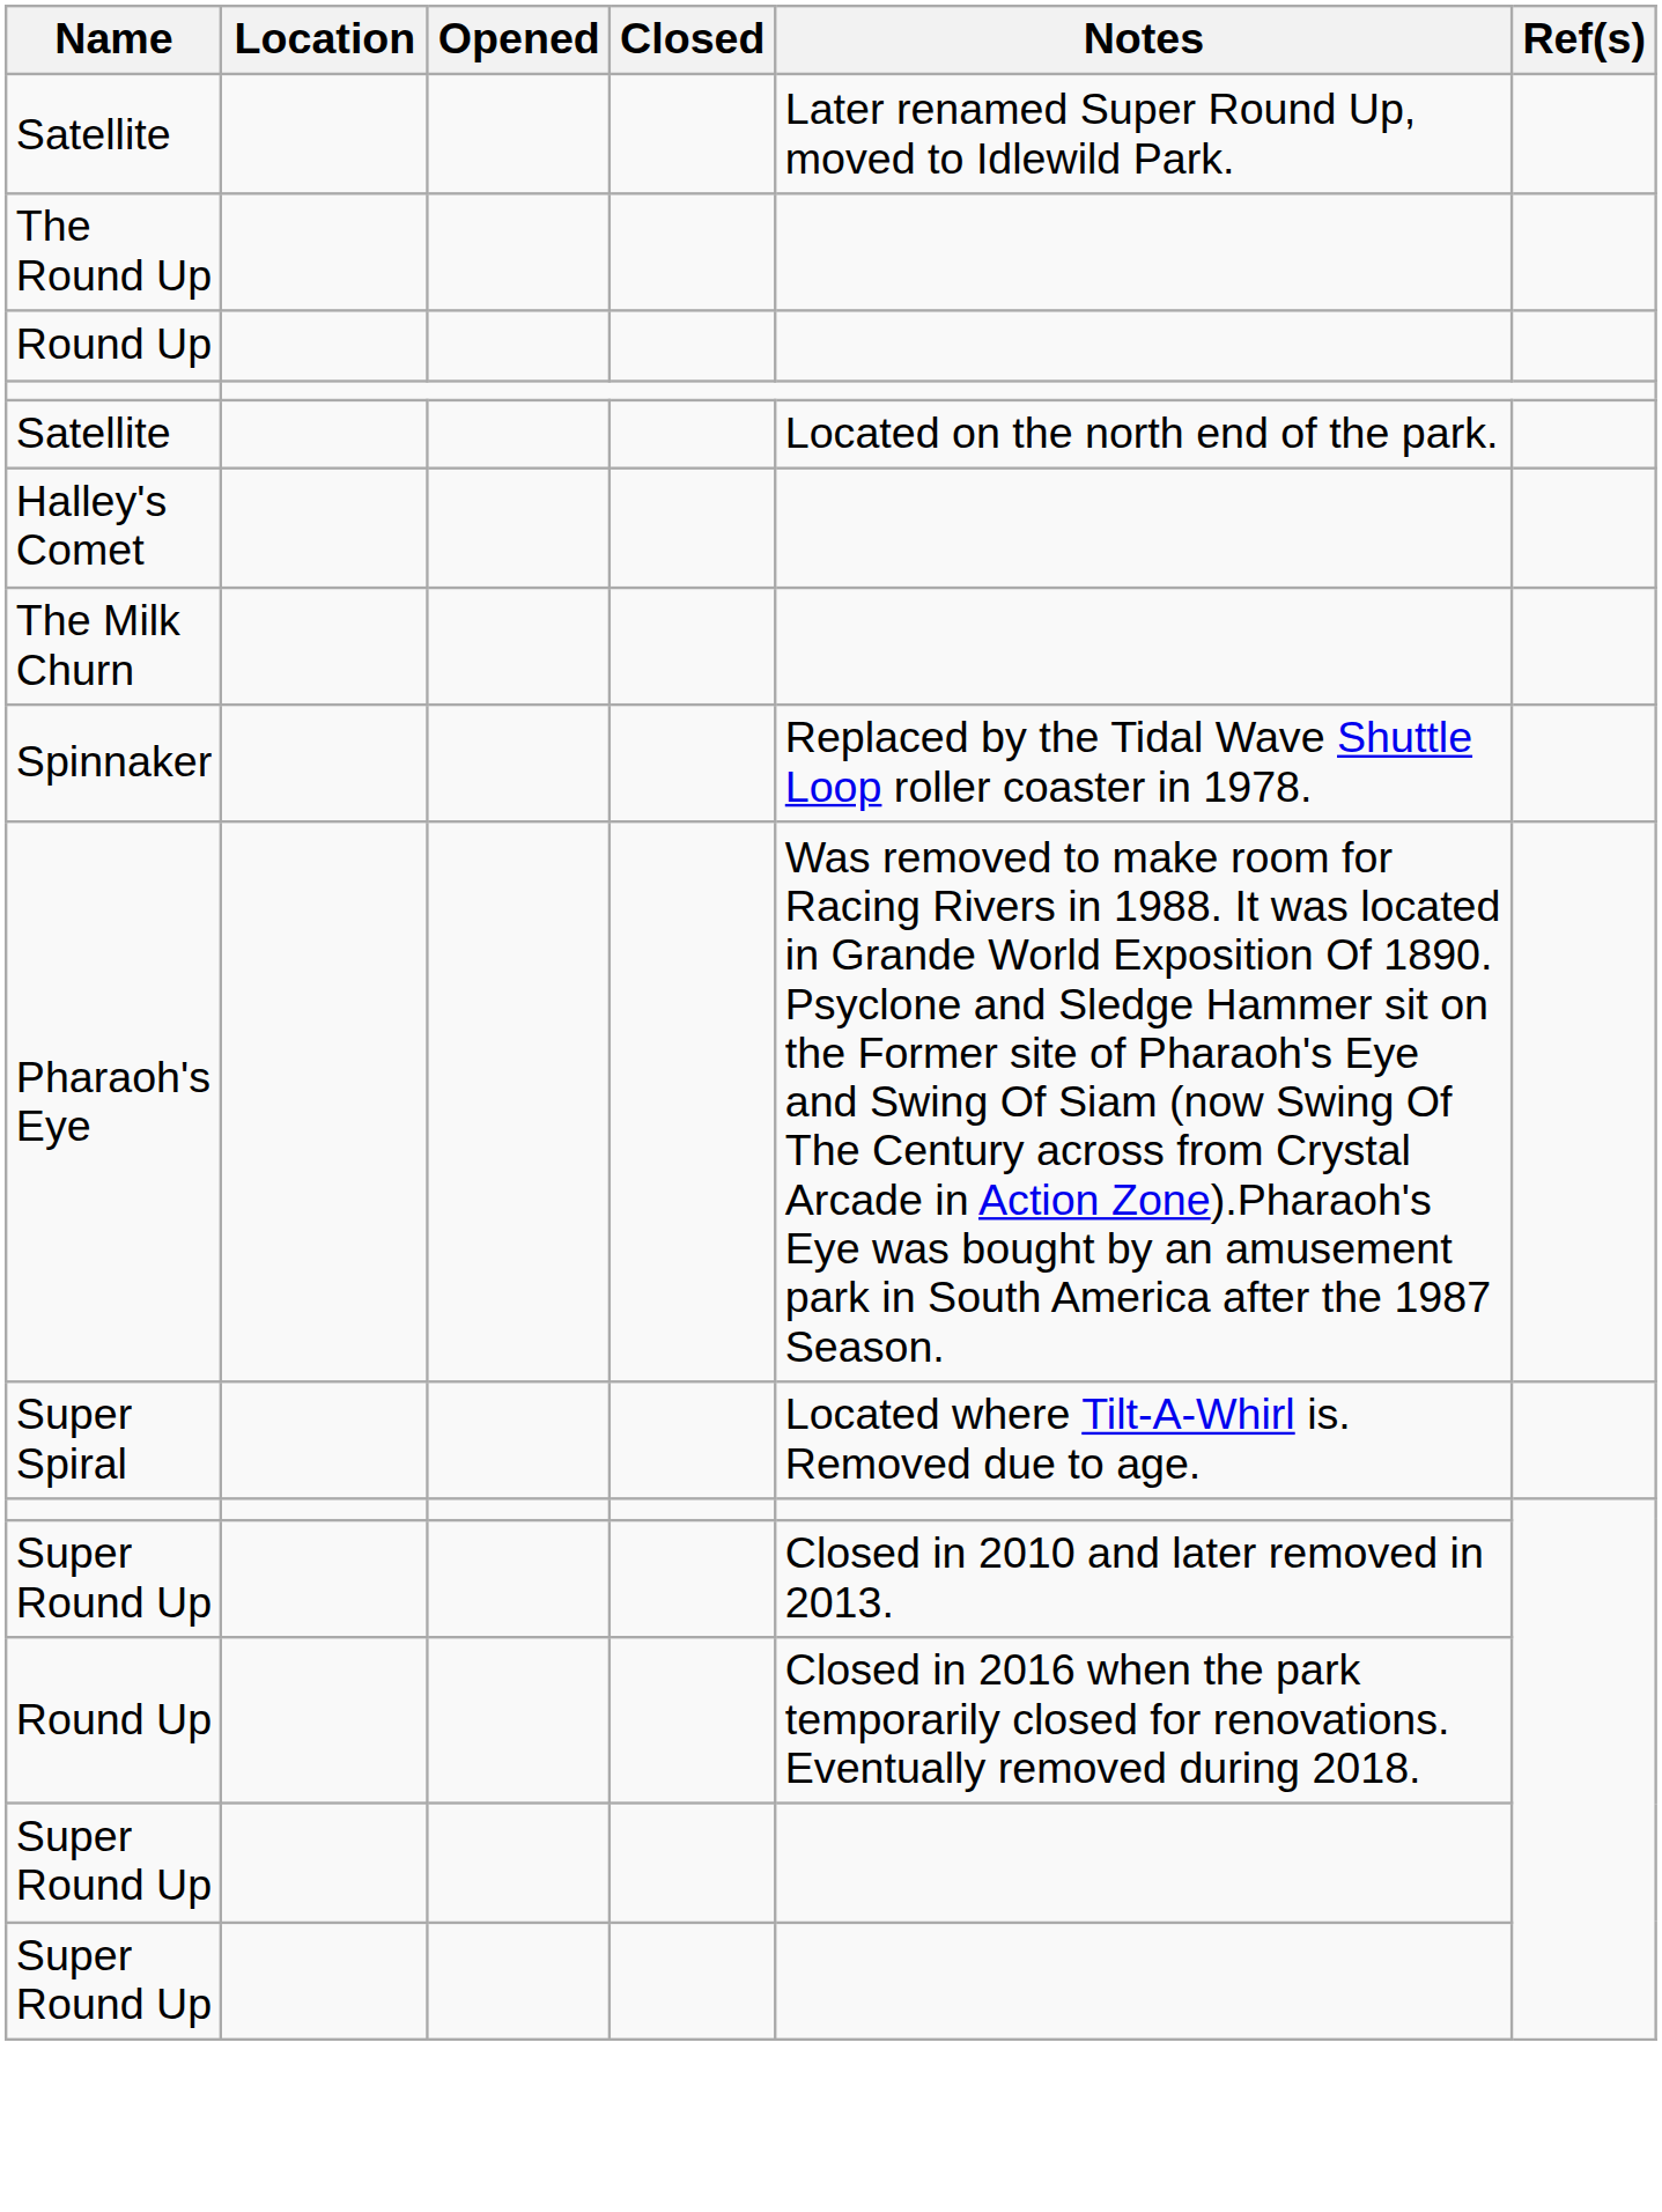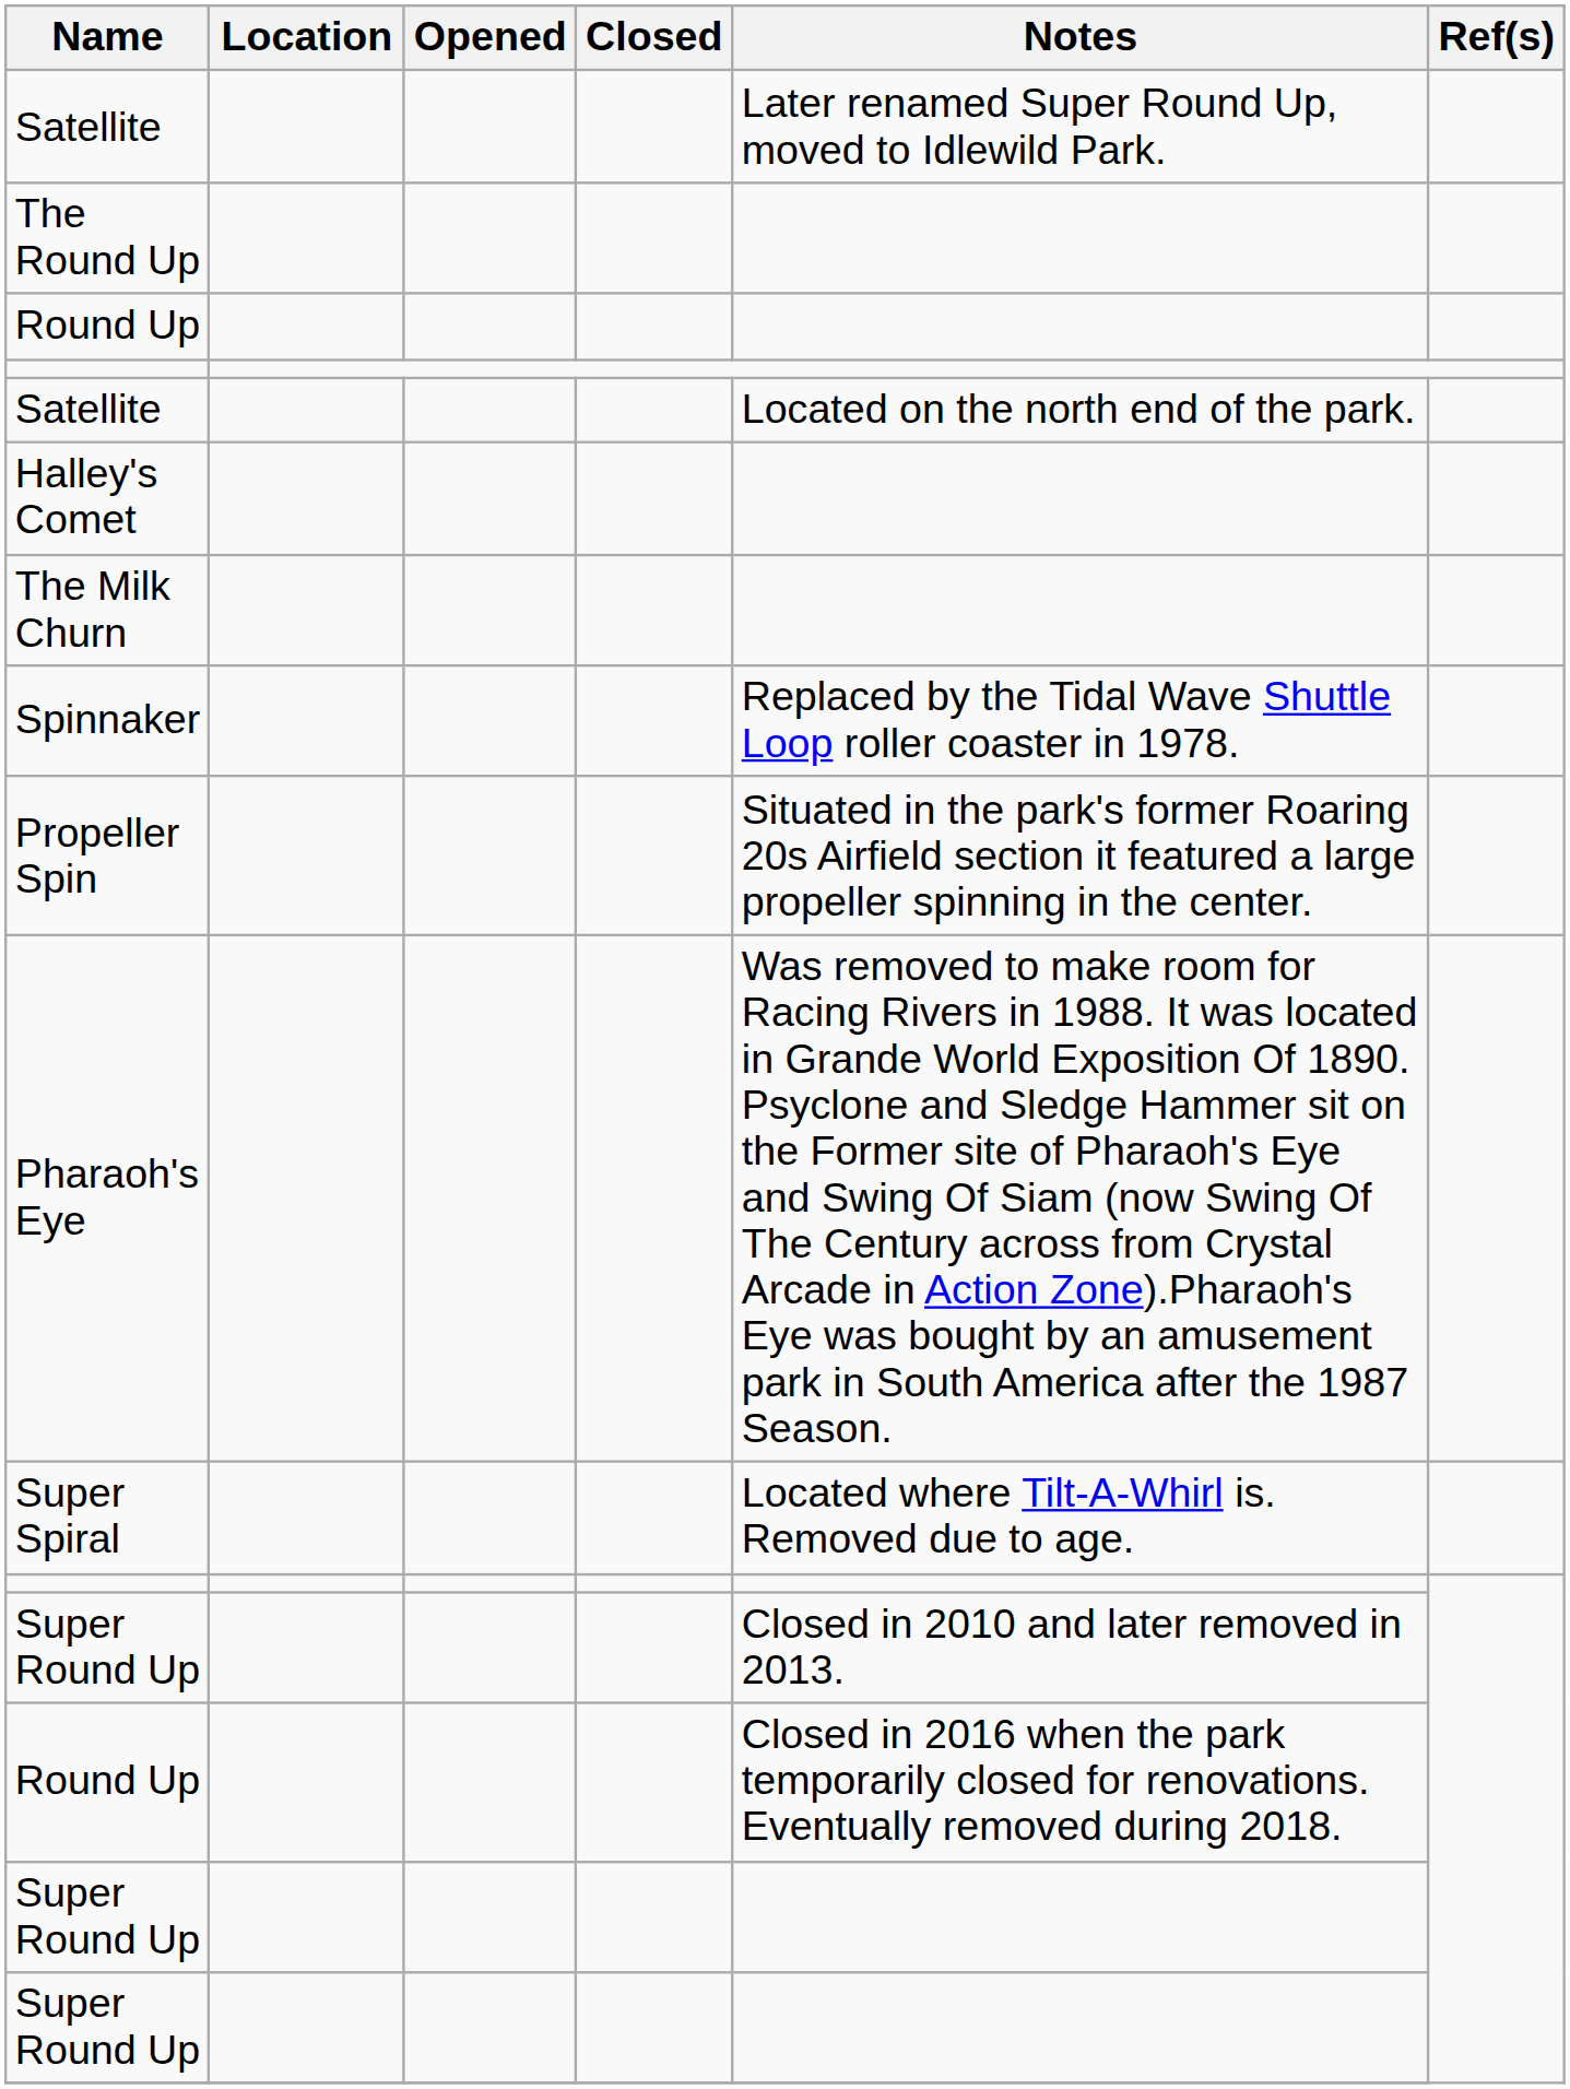 <table class="wikitable sortable">
 <tr>
 <th width=10%>Name</th>
 <th width=12.5%>Location</th>
 <th>Opened</th>
 <th>Closed</th>
 <th>Notes</th>
 <th width=5%>Ref(s)</th>
 </tr>
 <tr>
 <td>Satellite</td>
 <td></td>
 <td></td>
 <td></td>
 <td>Later renamed Super Round Up, moved to Idlewild Park.</td>
 <td></td>
 </tr>
 <tr>
 <td>The Round Up</td>
 <td></td>
 <td></td>
 <td></td>
 <td></td>
 <td></td>
 </tr>
 <tr>
 <td>Round Up</td>
 <td></td>
 <td></td>
 <td></td>
 <td></td>
 <td></td>
 </tr>
 <tr>
 <td></td>
 </tr>
 <tr>
 <td>Satellite</td>
 <td></td>
 <td></td>
 <td></td>
 <td>Located on the north end of the park.</td>
 <td></td>
 </tr>
 <tr>
 <td>Halley's Comet</td>
 <td></td>
 <td></td>
 <td></td>
 <td></td>
 <td></td>
 </tr>
 <tr>
 <td>The Milk Churn</td>
 <td></td>
 <td></td>
 <td></td>
 <td></td>
 <td></td>
 </tr>
 <tr>
 <td>Spinnaker</td>
 <td></td>
 <td></td>
 <td></td>
 <td>Replaced by the Tidal Wave <a href='#'>Shuttle Loop</a> roller coaster in 1978.</td>
 <td></td>
 </tr>
 <tr>
+<td>Propeller Spin</td>
+<td></td>
+<td></td>
+<td></td>
+<td>Situated in the park's former Roaring 20s Airfield section it featured a large propeller spinning in the center.</td>
+<td></td>
+</tr>
+<tr>
 <td>Pharaoh's Eye</td>
 <td></td>
 <td></td>
 <td></td>
 <td>Was removed to make room for Racing Rivers in 1988. It was located in Grande World Exposition Of 1890. Psyclone and Sledge Hammer sit on the Former site of Pharaoh's Eye and Swing Of Siam (now Swing Of The Century across from Crystal Arcade in <a href='#'>Action Zone</a>).Pharaoh's Eye was bought by an amusement park in South America after the 1987 Season.</td>
 <td></td>
 </tr>
 <tr>
 <td>Super Spiral</td>
 <td></td>
 <td></td>
 <td></td>
 <td>Located where <a href='#'>Tilt-A-Whirl</a> is. Removed due to age.</td>
 <td></td>
 </tr>
 <tr>
 <td></td>
 <td></td>
 <td></td>
 <td></td>
 <td></td>
 </tr>
 <tr>
 <td>Super Round Up</td>
 <td></td>
 <td></td>
 <td></td>
 <td>Closed in 2010 and later removed in 2013.</td>
 </tr>
 <tr>
 <td>Round Up</td>
 <td></td>
 <td></td>
 <td></td>
 <td>Closed in 2016 when the park temporarily closed for renovations. Eventually removed during 2018.</td>
 </tr>
 <tr>
 <td>Super Round Up</td>
 <td></td>
 <td></td>
 <td></td>
 <td></td>
 </tr>
 <tr>
 <td>Super Round Up</td>
 <td></td>
 <td></td>
 <td></td>
 <td></td>
 </tr>
 <tr>
 </tr>
 </table>
